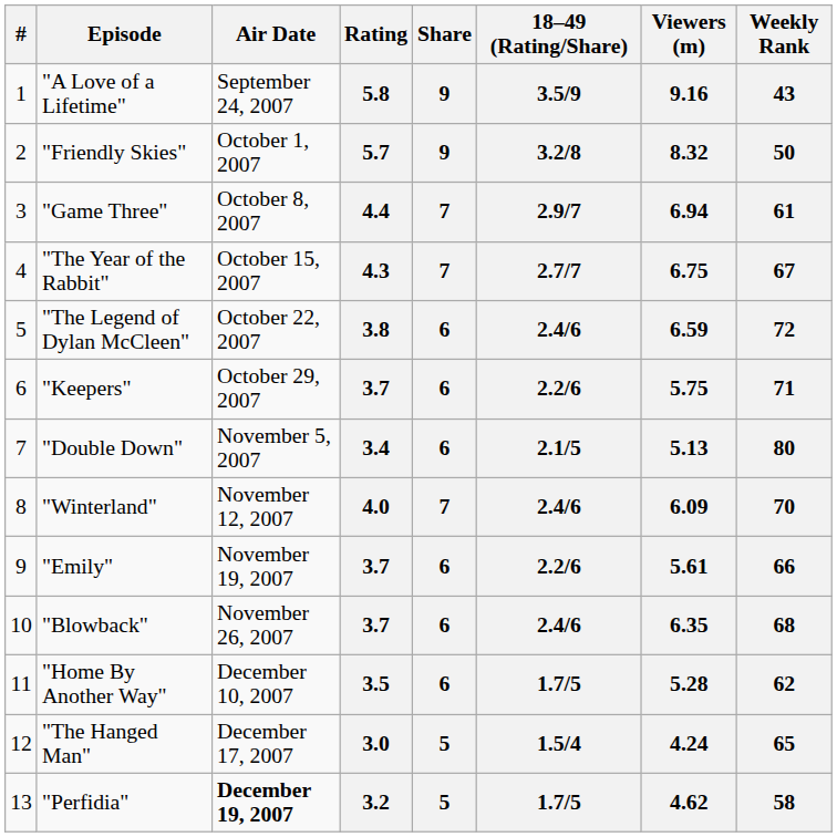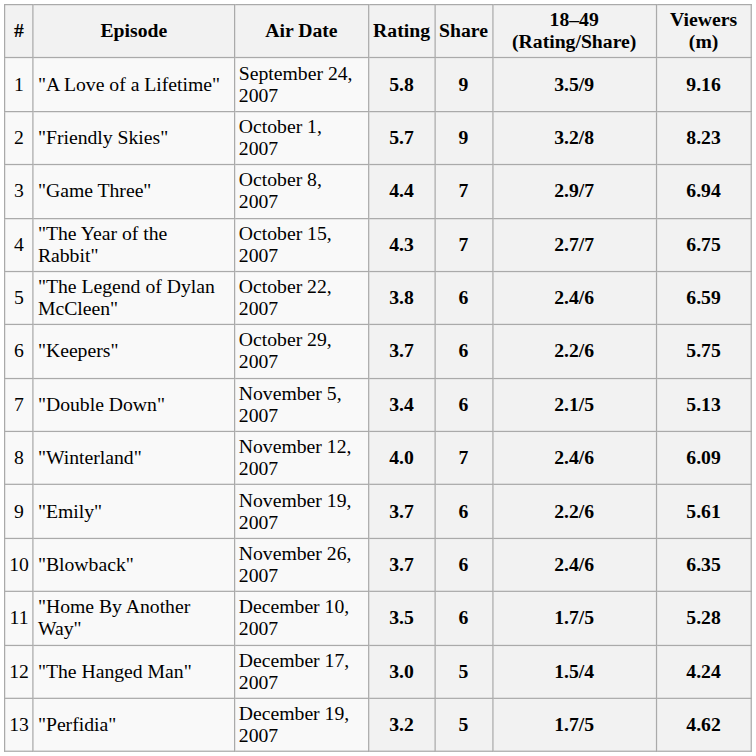 <table class="wikitable sortable">
 <tr>
 <th>#</th>
 <th>Episode</th>
 <th>Air Date</th>
 <th>Rating</th>
 <th>Share</th>
 <th>18–49 (Rating/Share)</th>
 <th>Viewers (m)</th>
-<th>Weekly Rank</th>
 </tr>
 <tr>
 <td style="text-align:center">1</td>
 <td>"A Love of a Lifetime"</td>
 <td>September 24, 2007</td>
 <th style="text-align:center">5.8 </th>
 <th style="text-align:center">9</th>
 <th style="text-align:center">3.5/9</th>
 <th style="text-align:center">9.16</th>
-<th style="text-align:center">43</th>
 </tr>
 <tr>
 <td style="text-align:center">2</td>
 <td>"Friendly Skies"</td>
 <td>October 1, 2007</td>
 <th style="text-align:center">5.7</th>
 <th style="text-align:center">9</th>
 <th style="text-align:center">3.2/8</th>
-<th style="text-align:center">8.32</th>
-<th style="text-align:center">50</th>
+<th style="text-align:center">8.23</th>
 </tr>
 <tr>
 <td style="text-align:center">3</td>
 <td>"Game Three"</td>
 <td>October 8, 2007</td>
 <th style="text-align:center">4.4</th>
 <th style="text-align:center">7</th>
 <th style="text-align:center">2.9/7</th>
 <th style="text-align:center">6.94</th>
-<th style="text-align:center">61</th>
 </tr>
 <tr>
 <td style="text-align:center">4</td>
 <td>"The Year of the Rabbit"</td>
 <td>October 15, 2007</td>
 <th style="text-align:center">4.3</th>
 <th style="text-align:center">7</th>
 <th style="text-align:center">2.7/7</th>
 <th style="text-align:center">6.75</th>
-<th style="text-align:center">67</th>
 </tr>
 <tr>
 <td style="text-align:center">5</td>
 <td>"The Legend of Dylan McCleen"</td>
 <td>October 22, 2007</td>
 <th style="text-align:center">3.8</th>
 <th style="text-align:center">6</th>
 <th style="text-align:center">2.4/6</th>
 <th style="text-align:center">6.59</th>
-<th style="text-align:center">72</th>
 </tr>
 <tr>
 <td style="text-align:center">6</td>
 <td>"Keepers"</td>
 <td>October 29, 2007</td>
 <th style="text-align:center">3.7</th>
 <th style="text-align:center">6</th>
 <th style="text-align:center">2.2/6</th>
 <th style="text-align:center">5.75</th>
-<th style="text-align:center">71</th>
 </tr>
 <tr>
 <td style="text-align:center">7</td>
 <td>"Double Down"</td>
 <td>November 5, 2007</td>
 <th style="text-align:center">3.4</th>
 <th style="text-align:center">6</th>
 <th style="text-align:center">2.1/5</th>
 <th style="text-align:center">5.13</th>
-<th style="text-align:center">80</th>
 </tr>
 <tr>
 <td style="text-align:center">8</td>
 <td>"Winterland"</td>
 <td>November 12, 2007</td>
 <th style="text-align:center">4.0</th>
 <th style="text-align:center">7</th>
 <th style="text-align:center">2.4/6</th>
 <th style="text-align:center">6.09</th>
-<th style="text-align:center">70</th>
 </tr>
 <tr>
 <td style="text-align:center">9</td>
 <td>"Emily"</td>
 <td>November 19, 2007</td>
 <th style="text-align:center">3.7</th>
 <th style="text-align:center">6</th>
 <th style="text-align:center">2.2/6</th>
 <th style="text-align:center">5.61</th>
-<th style="text-align:center">66</th>
 </tr>
 <tr>
 <td style="text-align:center">10</td>
 <td>"Blowback"</td>
 <td>November 26, 2007</td>
 <th style="text-align:center">3.7</th>
 <th style="text-align:center">6</th>
 <th style="text-align:center">2.4/6</th>
 <th style="text-align:center">6.35</th>
-<th style="text-align:center">68</th>
 </tr>
 <tr>
 <td style="text-align:center">11</td>
 <td>"Home By Another Way"</td>
 <td>December 10, 2007</td>
 <th style="text-align:center">3.5</th>
 <th style="text-align:center">6</th>
 <th style="text-align:center">1.7/5</th>
 <th style="text-align:center">5.28</th>
-<th style="text-align:center">62</th>
 </tr>
 <tr>
 <td style="text-align:center">12</td>
 <td>"The Hanged Man"</td>
 <td>December 17, 2007</td>
 <th style="text-align:center">3.0</th>
 <th style="text-align:center">5</th>
 <th style="text-align:center">1.5/4</th>
 <th style="text-align:center">4.24</th>
-<th style="text-align:center">65</th>
 </tr>
 <tr>
 <td style="text-align:center">13</td>
 <td>"Perfidia"</td>
-<td><strong>December 19, 2007</strong></td>
+<td>December 19, 2007</td>
 <th style="text-align:center">3.2</th>
 <th style="text-align:center">5</th>
 <th style="text-align:center">1.7/5</th>
 <th style="text-align:center">4.62</th>
-<th style="text-align:center">58</th>
 </tr>
 </table>
